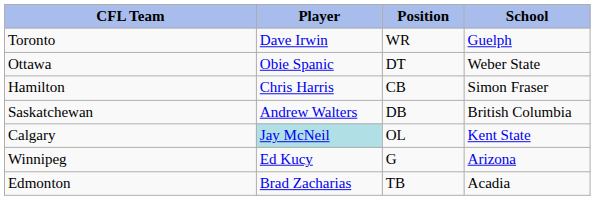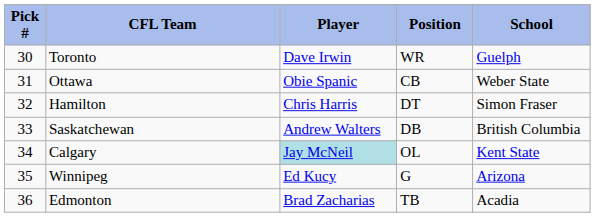 <table class="wikitable" style="width: 100%">
 <tr>
+<th style="background:#A8BDEC;" width=7%>Pick #</th>
 <th width=40% style="background:#A8BDEC;">CFL Team</th>
 <th width=20% style="background:#A8BDEC;">Player</th>
 <th width=13% style="background:#A8BDEC;">Position</th>
 <th width=20% style="background:#A8BDEC;">School</th>
 </tr>
 <tr>
+<td align=center>30</td>
 <td>Toronto</td>
 <td><a href='#'>Dave Irwin</a></td>
 <td>WR</td>
 <td><a href='#'>Guelph</a></td>
 </tr>
 <tr>
+<td align=center>31</td>
 <td>Ottawa</td>
 <td><a href='#'>Obie Spanic</a></td>
-<td>DT</td>
+<td>CB</td>
 <td>Weber State</td>
 </tr>
 <tr>
+<td align=center>32</td>
 <td>Hamilton</td>
 <td><a href='#'>Chris Harris</a></td>
-<td>CB</td>
+<td>DT</td>
 <td>Simon Fraser</td>
 </tr>
 <tr>
+<td align=center>33</td>
 <td>Saskatchewan</td>
 <td><a href='#'>Andrew Walters</a></td>
 <td>DB</td>
 <td>British Columbia</td>
 </tr>
 <tr>
+<td align=center>34</td>
 <td>Calgary</td>
 <td bgcolor="#B0E0E6"><a href='#'>Jay McNeil</a></td>
 <td>OL</td>
 <td><a href='#'>Kent State</a></td>
 </tr>
 <tr>
+<td align=center>35</td>
 <td>Winnipeg</td>
 <td><a href='#'>Ed Kucy</a></td>
 <td>G</td>
 <td><a href='#'>Arizona</a></td>
 </tr>
 <tr>
+<td align=center>36</td>
 <td>Edmonton</td>
 <td><a href='#'>Brad Zacharias</a></td>
 <td>TB</td>
 <td>Acadia</td>
 </tr>
 </table>
